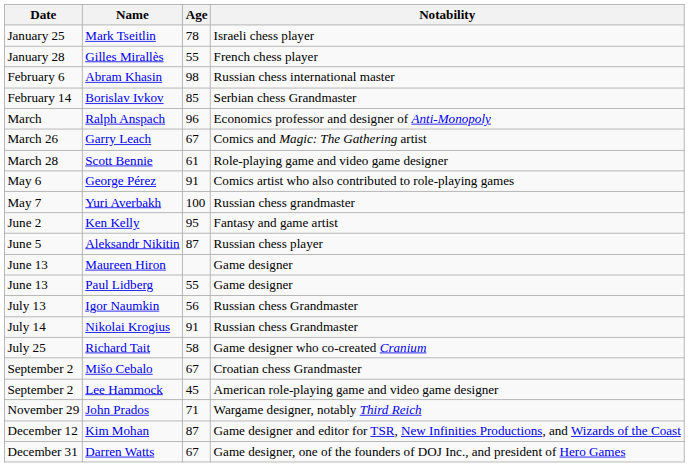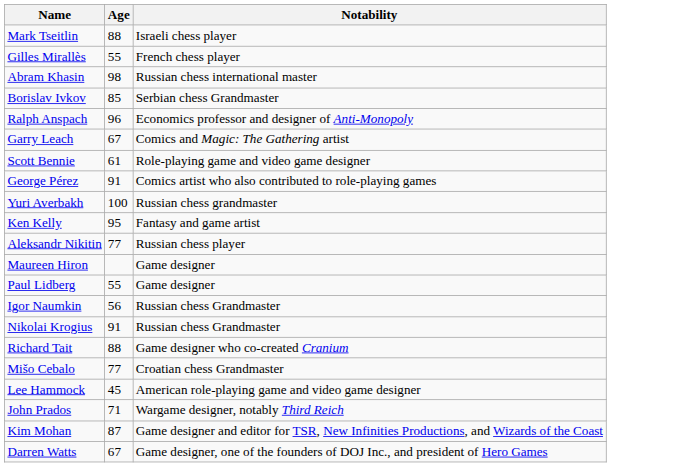 <table class="wikitable">
 <tr>
-<th>Date</th>
 <th>Name</th>
 <th>Age</th>
 <th>Notability</th>
 </tr>
 <tr>
-<td>January 25</td>
 <td><a href='#'>Mark Tseitlin</a></td>
-<td>78</td>
+<td>88</td>
 <td>Israeli chess player</td>
 </tr>
 <tr>
-<td>January 28</td>
 <td><a href='#'>Gilles Mirallès</a></td>
 <td>55</td>
 <td>French chess player</td>
 </tr>
 <tr>
-<td>February 6</td>
 <td><a href='#'>Abram Khasin</a></td>
 <td>98</td>
 <td>Russian chess international master</td>
 </tr>
 <tr>
-<td>February 14</td>
 <td><a href='#'>Borislav Ivkov</a></td>
 <td>85</td>
 <td>Serbian chess Grandmaster</td>
 </tr>
 <tr>
-<td>March</td>
 <td><a href='#'>Ralph Anspach</a></td>
 <td>96</td>
 <td>Economics professor and designer of <em><a href='#'>Anti-Monopoly</a></em></td>
 </tr>
 <tr>
-<td>March 26</td>
 <td><a href='#'>Garry Leach</a></td>
 <td>67</td>
 <td>Comics and <em>Magic: The Gathering</em> artist</td>
 </tr>
 <tr>
-<td>March 28</td>
 <td><a href='#'>Scott Bennie</a></td>
 <td>61</td>
 <td>Role-playing game and video game designer</td>
 </tr>
 <tr>
-<td>May 6</td>
 <td><a href='#'>George Pérez</a></td>
 <td>91</td>
 <td>Comics artist who also contributed to role-playing games</td>
 </tr>
 <tr>
-<td>May 7</td>
 <td><a href='#'>Yuri Averbakh</a></td>
 <td>100</td>
 <td>Russian chess grandmaster</td>
 </tr>
 <tr>
-<td>June 2</td>
 <td><a href='#'>Ken Kelly</a></td>
 <td>95</td>
 <td>Fantasy and game artist</td>
 </tr>
 <tr>
-<td>June 5</td>
 <td><a href='#'>Aleksandr Nikitin</a></td>
-<td>87</td>
+<td>77</td>
 <td>Russian chess player</td>
 </tr>
 <tr>
-<td>June 13</td>
 <td><a href='#'>Maureen Hiron</a></td>
 <td></td>
 <td>Game designer</td>
 </tr>
 <tr>
-<td>June 13</td>
 <td><a href='#'>Paul Lidberg</a></td>
 <td>55</td>
 <td>Game designer</td>
 </tr>
 <tr>
-<td>July 13</td>
 <td><a href='#'>Igor Naumkin</a></td>
 <td>56</td>
 <td>Russian chess Grandmaster</td>
 </tr>
 <tr>
-<td>July 14</td>
 <td><a href='#'>Nikolai Krogius</a></td>
 <td>91</td>
 <td>Russian chess Grandmaster</td>
 </tr>
 <tr>
-<td>July 25</td>
 <td><a href='#'>Richard Tait</a></td>
-<td>58</td>
+<td>88</td>
 <td>Game designer who co-created <em><a href='#'>Cranium</a></em></td>
 </tr>
 <tr>
-<td>September 2</td>
 <td><a href='#'>Mišo Cebalo</a></td>
-<td>67</td>
+<td>77</td>
 <td>Croatian chess Grandmaster</td>
 </tr>
 <tr>
-<td>September 2</td>
 <td><a href='#'>Lee Hammock</a></td>
 <td>45</td>
 <td>American role-playing game and video game designer</td>
 </tr>
 <tr>
-<td>November 29</td>
 <td><a href='#'>John Prados</a></td>
 <td>71</td>
 <td>Wargame designer, notably <em><a href='#'>Third Reich</a></em></td>
 </tr>
 <tr>
-<td>December 12</td>
 <td><a href='#'>Kim Mohan</a></td>
 <td>87</td>
 <td>Game designer and editor for <a href='#'>TSR</a>, <a href='#'>New Infinities Productions</a>, and <a href='#'>Wizards of the Coast</a></td>
 </tr>
 <tr>
-<td>December 31</td>
 <td><a href='#'>Darren Watts</a></td>
 <td>67</td>
 <td>Game designer, one of the founders of DOJ Inc., and president of <a href='#'>Hero Games</a></td>
 </tr>
 </table>
